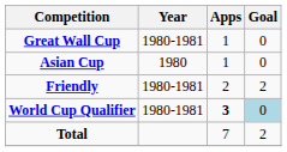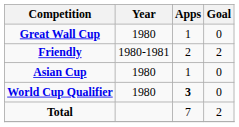 <table class="wikitable" style="font-size:90%; text-align: center;">
 <tr>
 <th>Competition</th>
 <th>Year</th>
 <th>Apps</th>
 <th>Goal</th>
 </tr>
 <tr>
 <td rowspan=1><strong><a href='#'>Great Wall Cup</a></strong></td>
-<td>1980-1981</td>
-<td>1</td>
-<td>0</td>
-</tr>
-<tr>
-<td rowspan=1><strong><a href='#'>Asian Cup</a></strong></td>
 <td>1980</td>
 <td>1</td>
 <td>0</td>
 </tr>
 <tr>
 <td rowspan=1><strong><a href='#'>Friendly</a></strong></td>
 <td>1980-1981</td>
 <td>2</td>
 <td>2</td>
 </tr>
 <tr>
+<td rowspan=1><strong><a href='#'>Asian Cup</a></strong></td>
+<td>1980</td>
+<td>1</td>
+<td>0</td>
+</tr>
+<tr>
 <td rowspan=1><strong><a href='#'>World Cup Qualifier</a></strong></td>
-<td>1980-1981</td>
+<td>1980</td>
 <td><strong>3</strong></td>
-<td style="background: lightblue;">0</td>
+<td>0</td>
 </tr>
 <tr>
 <td rowspan=1><strong>Total</strong></td>
 <td></td>
 <td>7</td>
 <td>2</td>
 </tr>
 <tr>
 </tr>
 <tr>
 </tr>
 </table>
